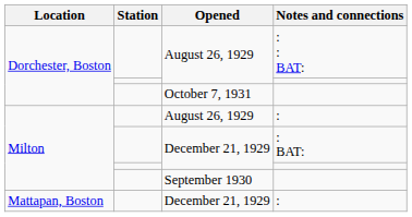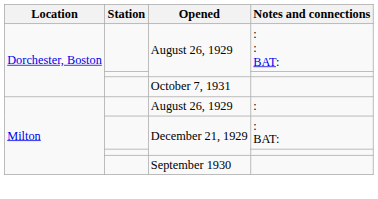 <table class="wikitable">
 <tr>
 <th>Location</th>
 <th>Station</th>
 <th>Opened</th>
 <th>Notes and connections</th>
 </tr>
 <tr>
 <td rowspan=3><a href='#'>Dorchester, Boston</a></td>
 <td> </td>
 <td rowspan=2>August 26, 1929</td>
 <td>: <br>: <br> <a href='#'>BAT</a>: </td>
 </tr>
 <tr>
 <td> </td>
 <td></td>
 </tr>
 <tr>
 <td> </td>
 <td>October 7, 1931</td>
 <td></td>
 </tr>
 <tr>
 <td rowspan=4><a href='#'>Milton</a></td>
 <td> </td>
 <td>August 26, 1929</td>
 <td>: </td>
 </tr>
 <tr>
 <td> </td>
 <td rowspan=2>December 21, 1929</td>
 <td>: <br> BAT: </td>
 </tr>
 <tr>
 <td></td>
 <td></td>
 </tr>
 <tr>
 <td> </td>
 <td>September 1930</td>
 <td></td>
 </tr>
-<tr>
-<td><a href='#'>Mattapan, Boston</a></td>
-<td> </td>
-<td>December 21, 1929</td>
-<td>: </td>
-</tr>
 </table>
